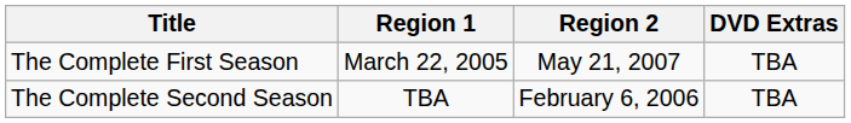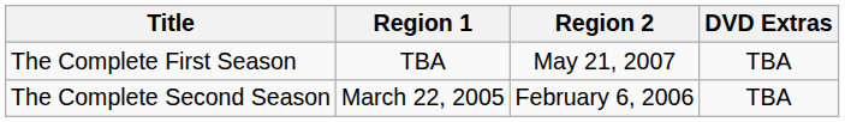 <table class="wikitable">
 <tr>
 <th>Title</th>
 <th>Region 1</th>
 <th>Region 2</th>
 <th>DVD Extras</th>
 </tr>
 <tr>
 <td style="text-align:left;">The Complete First Season</td>
-<td style="text-align:center;">March 22, 2005</td>
+<td style="text-align:center;">TBA</td>
 <td style="text-align:center;">May 21, 2007</td>
 <td style="text-align:center;">TBA</td>
 </tr>
 <tr>
 <td style="text-align:left;">The Complete Second Season</td>
-<td style="text-align:center;">TBA</td>
+<td style="text-align:center;">March 22, 2005</td>
 <td style="text-align:center;">February 6, 2006</td>
 <td style="text-align:center;">TBA</td>
 </tr>
 </table>
